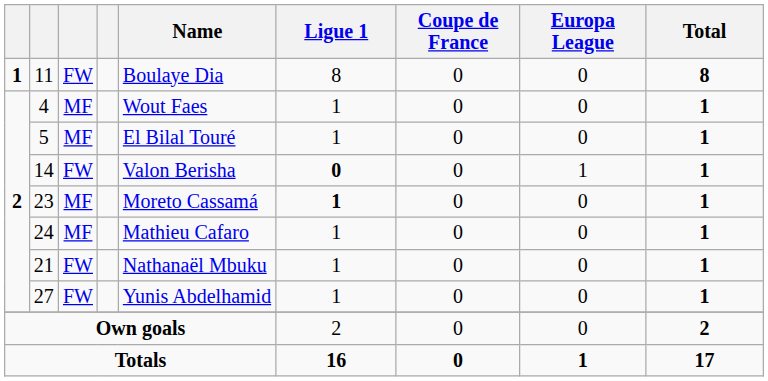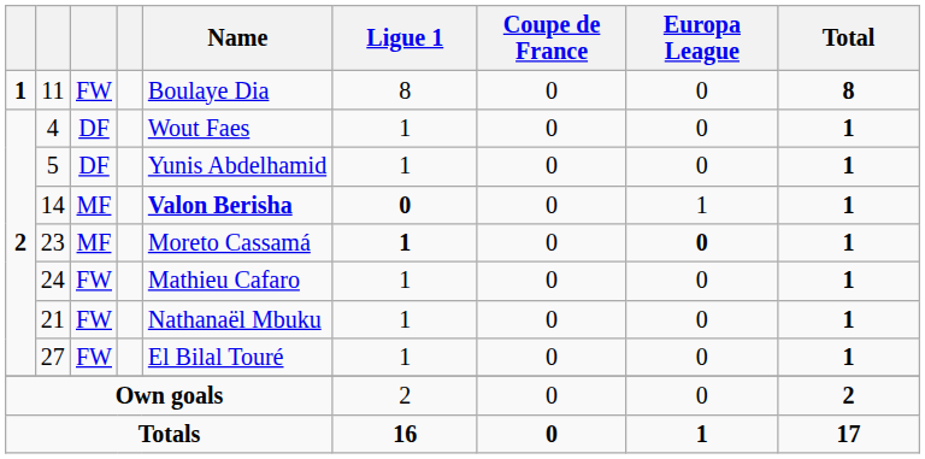 <table class="wikitable" style="text-align:center">
 <tr>
 <th width=15></th>
 <th width=15></th>
 <th width=15></th>
 <th width=15></th>
 <th width=145>Name</th>
 <th width=120><a href='#'>Ligue 1</a></th>
 <th width=120><a href='#'>Coupe de France</a></th>
 <th width=120><a href='#'>Europa League</a></th>
 <th width=120>Total</th>
 </tr>
 <tr>
 <td><strong>1</strong></td>
 <td>11</td>
 <td><a href='#'>FW</a></td>
 <td></td>
 <td align=left><a href='#'>Boulaye Dia</a></td>
 <td>8</td>
 <td>0</td>
 <td>0</td>
 <td><strong>8</strong></td>
 </tr>
 <tr>
 <td rowspan=7><strong>2</strong></td>
 <td>4</td>
-<td><a href='#'>MF</a></td>
+<td><a href='#'>DF</a></td>
 <td></td>
 <td align=left><a href='#'>Wout Faes</a></td>
 <td>1</td>
 <td>0</td>
 <td>0</td>
 <td><strong>1</strong></td>
 </tr>
 <tr>
 <td>5</td>
-<td><a href='#'>MF</a></td>
+<td><a href='#'>DF</a></td>
 <td></td>
-<td align=left><a href='#'>El Bilal Touré</a></td>
+<td align=left><a href='#'>Yunis Abdelhamid</a></td>
 <td>1</td>
 <td>0</td>
 <td>0</td>
 <td><strong>1</strong></td>
 </tr>
 <tr>
 <td>14</td>
-<td><a href='#'>FW</a></td>
+<td><a href='#'>MF</a></td>
 <td></td>
-<td align=left><a href='#'>Valon Berisha</a></td>
+<td align=left><strong><a href='#'>Valon Berisha</a></strong></td>
 <td><strong>0</strong></td>
 <td>0</td>
 <td>1</td>
 <td><strong>1</strong></td>
 </tr>
 <tr>
 <td>23</td>
 <td><a href='#'>MF</a></td>
 <td></td>
 <td align=left><a href='#'>Moreto Cassamá</a></td>
 <td><strong>1</strong></td>
 <td>0</td>
-<td>0</td>
+<td><strong>0</strong></td>
 <td><strong>1</strong></td>
 </tr>
 <tr>
 <td>24</td>
-<td><a href='#'>MF</a></td>
+<td><a href='#'>FW</a></td>
 <td></td>
 <td align=left><a href='#'>Mathieu Cafaro</a></td>
 <td>1</td>
 <td>0</td>
 <td>0</td>
 <td><strong>1</strong></td>
 </tr>
 <tr>
 <td>21</td>
 <td><a href='#'>FW</a></td>
 <td></td>
 <td align=left><a href='#'>Nathanaël Mbuku</a></td>
 <td>1</td>
 <td>0</td>
 <td>0</td>
 <td><strong>1</strong></td>
 </tr>
 <tr>
 <td>27</td>
 <td><a href='#'>FW</a></td>
 <td></td>
-<td align=left><a href='#'>Yunis Abdelhamid</a></td>
+<td align=left><a href='#'>El Bilal Touré</a></td>
 <td>1</td>
 <td>0</td>
 <td>0</td>
 <td><strong>1</strong></td>
 </tr>
 <tr>
 </tr>
 <tr>
 <td colspan=5><strong>Own goals</strong></td>
 <td>2</td>
 <td>0</td>
 <td>0</td>
 <td><strong>2</strong></td>
 </tr>
 <tr>
 <td colspan=5><strong>Totals</strong></td>
 <td><strong>16</strong></td>
 <td><strong>0</strong></td>
 <td><strong>1</strong></td>
 <td><strong>17</strong></td>
 </tr>
 </table>
